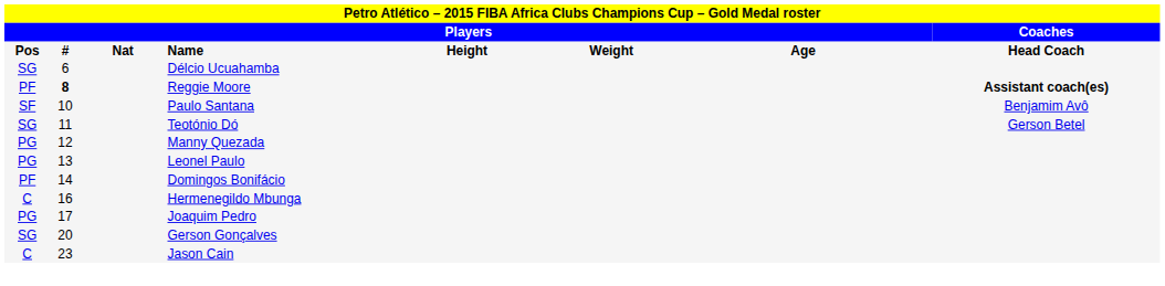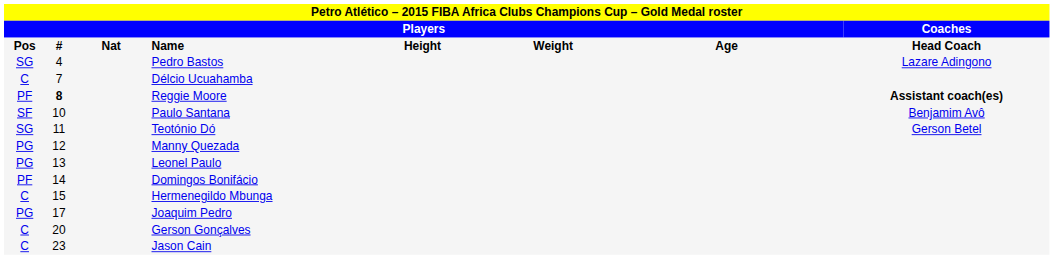 <table border=0 cellpadding=2 cellspacing=0  |- bgcolor=#f5f5f5 style="text-align:center; font-size:85%;" width=75%>
 <tr>
 <td colspan="8" style="background: yellow; color: black"><strong>Petro Atlético – 2015 FIBA Africa Clubs Champions Cup – Gold Medal roster</strong></td>
 </tr>
 <tr>
 <td colspan="7" style="background: blue; color: white"><strong>Players</strong></td>
 <td style="background: blue; color: white"><strong>Coaches</strong></td>
 </tr>
 <tr style="background=#f5f5f5; color: black">
 <th width=5px>Pos</th>
 <th width=5px>#</th>
 <th width=50px>Nat</th>
 <th width=135px align=left>Name</th>
 <th width=100px>Height</th>
 <th width=75px>Weight</th>
 <th width=160px>Age</th>
 <th width=140px>Head Coach</th>
 </tr>
 <tr>
 <td><a href='#'>SG</a></td>
-<td>6</td>
+<td>4</td>
+<td></td>
+<td align=left><a href='#'>Pedro Bastos</a></td>
+<td><span></span></td>
+<td><span></span></td>
+<td><span></span></td>
+<td> <a href='#'>Lazare Adingono</a></td>
+</tr>
+<tr>
+<td><a href='#'>C</a></td>
+<td>7</td>
 <td></td>
 <td align=left><a href='#'>Délcio Ucuahamba</a></td>
 <td><span></span></td>
 <td><span></span></td>
 <td><span></span></td>
 </tr>
 <tr>
 <td><a href='#'>PF</a></td>
 <td><strong>8</strong></td>
 <td></td>
 <td align=left><a href='#'>Reggie Moore</a></td>
 <td><span></span></td>
 <td><span></span></td>
 <td><span></span></td>
 <td><strong>Assistant coach(es)</strong></td>
 </tr>
 <tr>
 <td><a href='#'>SF</a></td>
 <td>10</td>
 <td></td>
 <td align=left><a href='#'>Paulo Santana</a></td>
 <td><span></span></td>
 <td><span></span></td>
 <td><span></span></td>
 <td> <a href='#'>Benjamim Avô</a></td>
 </tr>
 <tr>
 <td><a href='#'>SG</a></td>
 <td>11</td>
 <td></td>
 <td align=left><a href='#'>Teotónio Dó</a></td>
 <td><span></span></td>
 <td><span></span></td>
 <td><span></span></td>
 <td> <a href='#'>Gerson Betel</a></td>
 </tr>
 <tr>
 <td><a href='#'>PG</a></td>
 <td>12</td>
 <td></td>
 <td align=left><a href='#'>Manny Quezada</a></td>
 <td><span></span></td>
 <td><span></span></td>
 <td><span></span></td>
 </tr>
 <tr>
 <td><a href='#'>PG</a></td>
 <td>13</td>
 <td></td>
 <td align=left><a href='#'>Leonel Paulo</a></td>
 <td><span></span></td>
 <td><span></span></td>
 <td><span></span></td>
 </tr>
 <tr>
 <td><a href='#'>PF</a></td>
 <td>14</td>
 <td></td>
 <td align=left><a href='#'>Domingos Bonifácio</a></td>
 <td><span></span></td>
 <td><span></span></td>
 <td><span></span></td>
 </tr>
 <tr>
 <td><a href='#'>C</a></td>
-<td>16</td>
+<td>15</td>
 <td></td>
 <td align=left><a href='#'>Hermenegildo Mbunga</a></td>
 <td><span></span></td>
 <td><span></span></td>
 <td><span></span></td>
 </tr>
 <tr>
 <td><a href='#'>PG</a></td>
 <td>17</td>
 <td></td>
 <td align=left><a href='#'>Joaquim Pedro</a></td>
 <td><span></span></td>
 <td><span></span></td>
 <td><span></span></td>
 </tr>
 <tr>
-<td><a href='#'>SG</a></td>
+<td><a href='#'>C</a></td>
 <td>20</td>
 <td></td>
 <td align=left><a href='#'>Gerson Gonçalves</a></td>
 <td><span></span></td>
 <td><span></span></td>
 <td><span></span></td>
 </tr>
 <tr>
 <td><a href='#'>C</a></td>
 <td>23</td>
 <td></td>
 <td align=left><a href='#'>Jason Cain</a></td>
 <td><span></span></td>
 <td><span></span></td>
 <td><span></span></td>
 </tr>
 </table>
